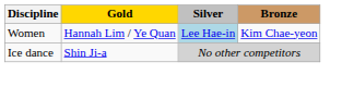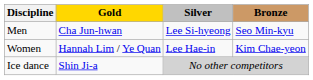 <table class="wikitable">
 <tr>
 <th>Discipline</th>
 <td align=center bgcolor=gold><strong>Gold</strong></td>
 <td align=center bgcolor=silver><strong>Silver</strong></td>
 <td align=center bgcolor=cc9966><strong>Bronze</strong></td>
 </tr>
 <tr>
+<td>Men</td>
+<td><a href='#'>Cha Jun-hwan</a></td>
+<td><a href='#'>Lee Si-hyeong</a></td>
+<td><a href='#'>Seo Min-kyu</a></td>
+</tr>
+<tr>
 <td>Women</td>
 <td><a href='#'>Hannah Lim</a> / <a href='#'>Ye Quan</a></td>
-<td style="background: lightblue;"><a href='#'>Lee Hae-in</a></td>
+<td><a href='#'>Lee Hae-in</a></td>
 <td><a href='#'>Kim Chae-yeon</a></td>
 </tr>
 <tr>
 <td>Ice dance</td>
 <td><a href='#'>Shin Ji-a</a></td>
 <td colspan=2 align="center" bgcolor="lightgray"><em>No other competitors</em></td>
 </tr>
 </table>
